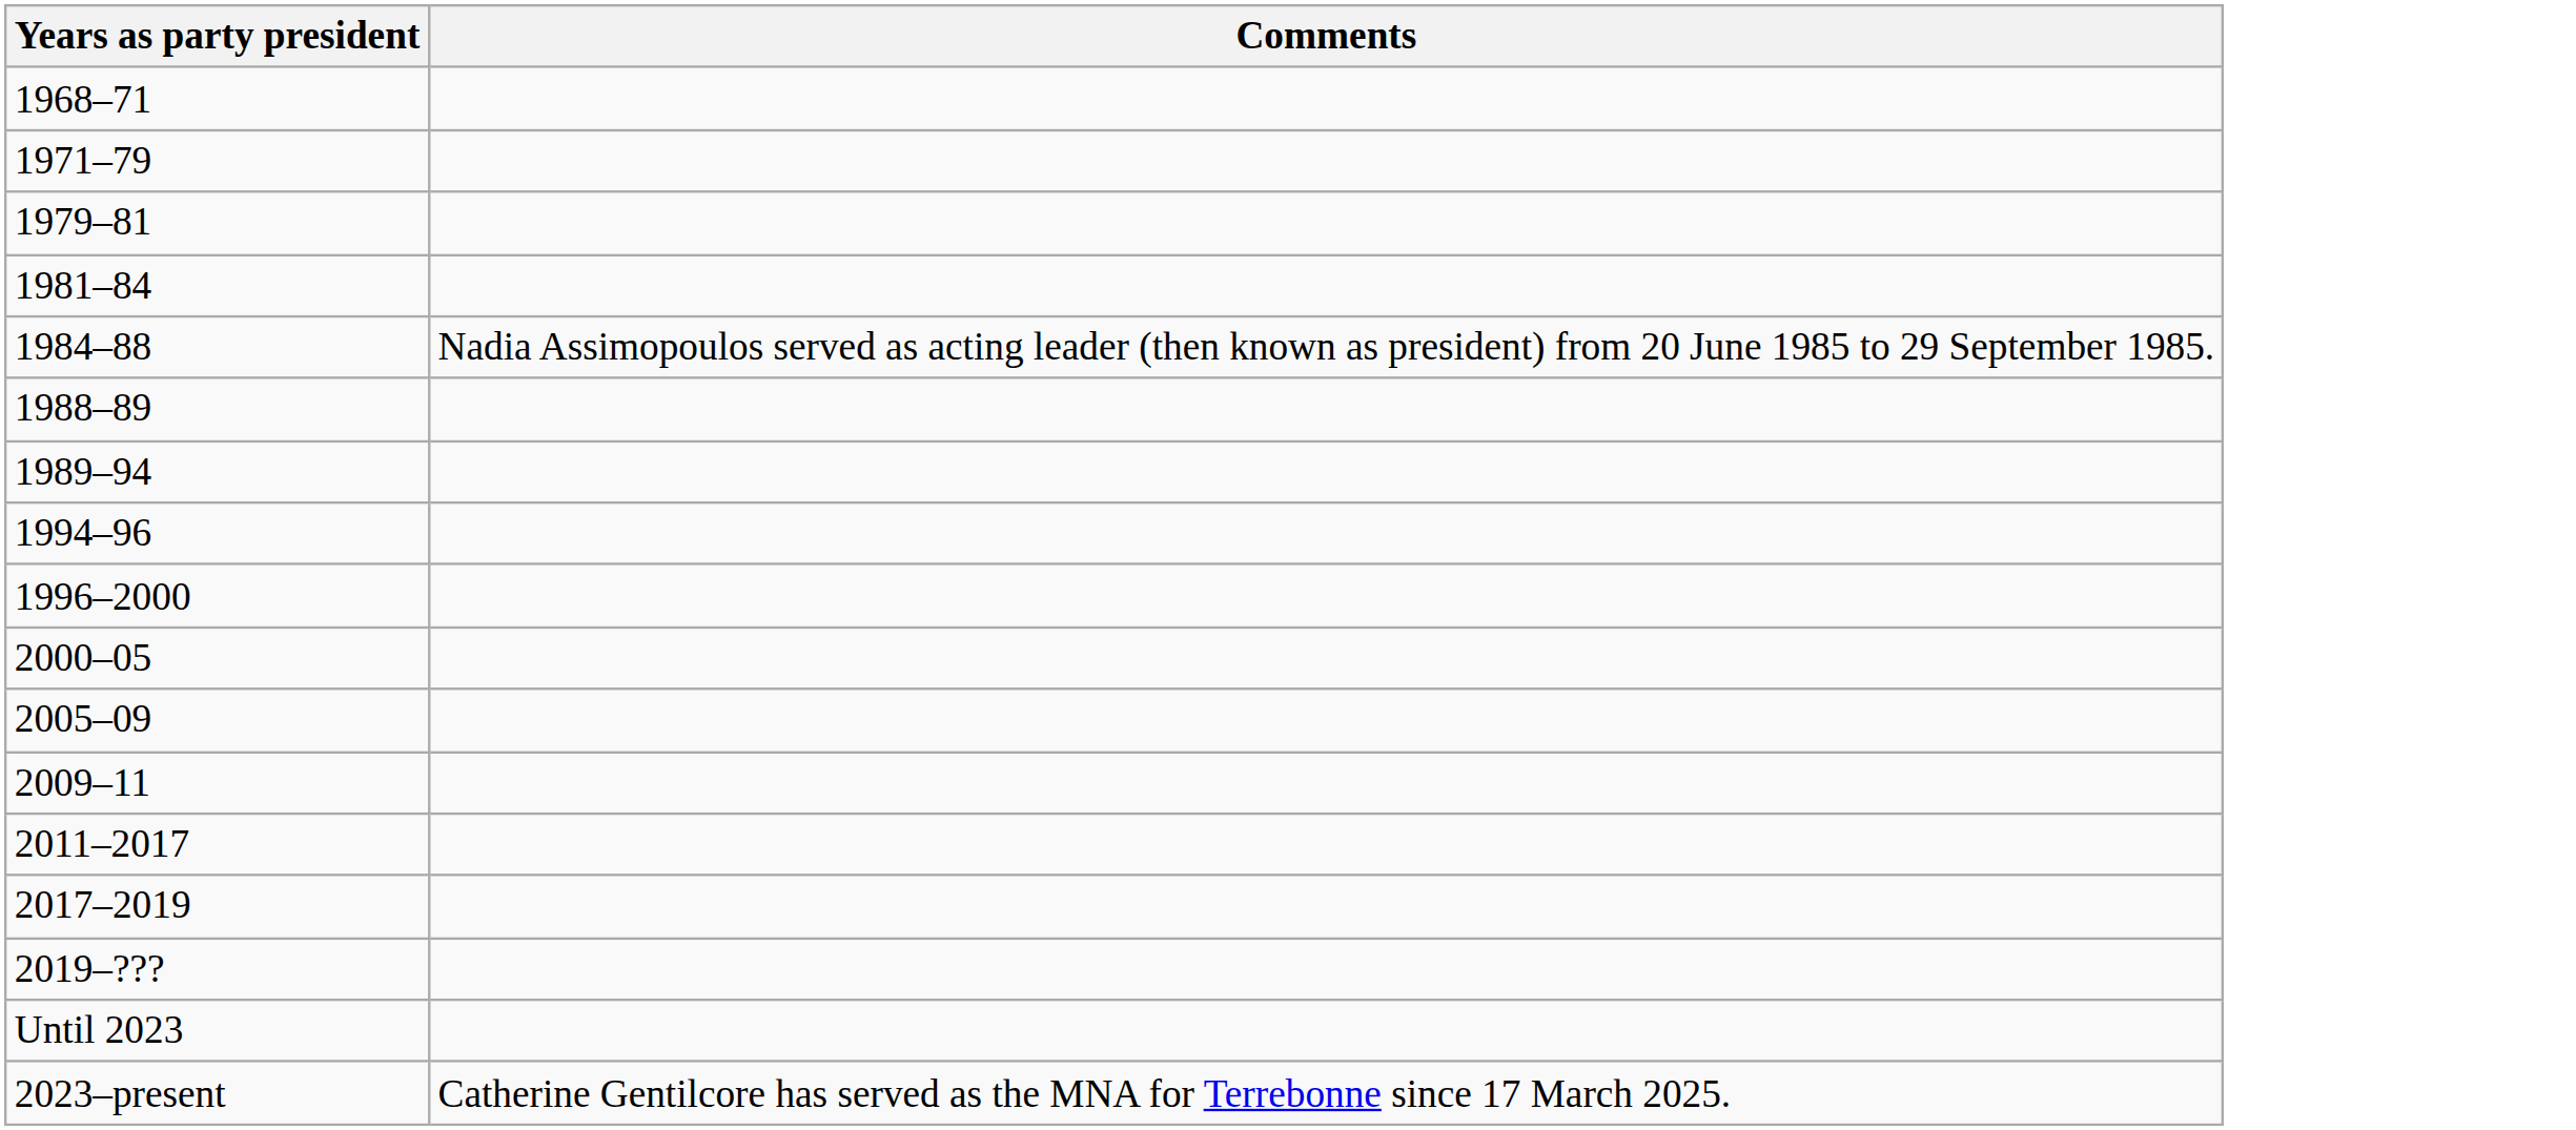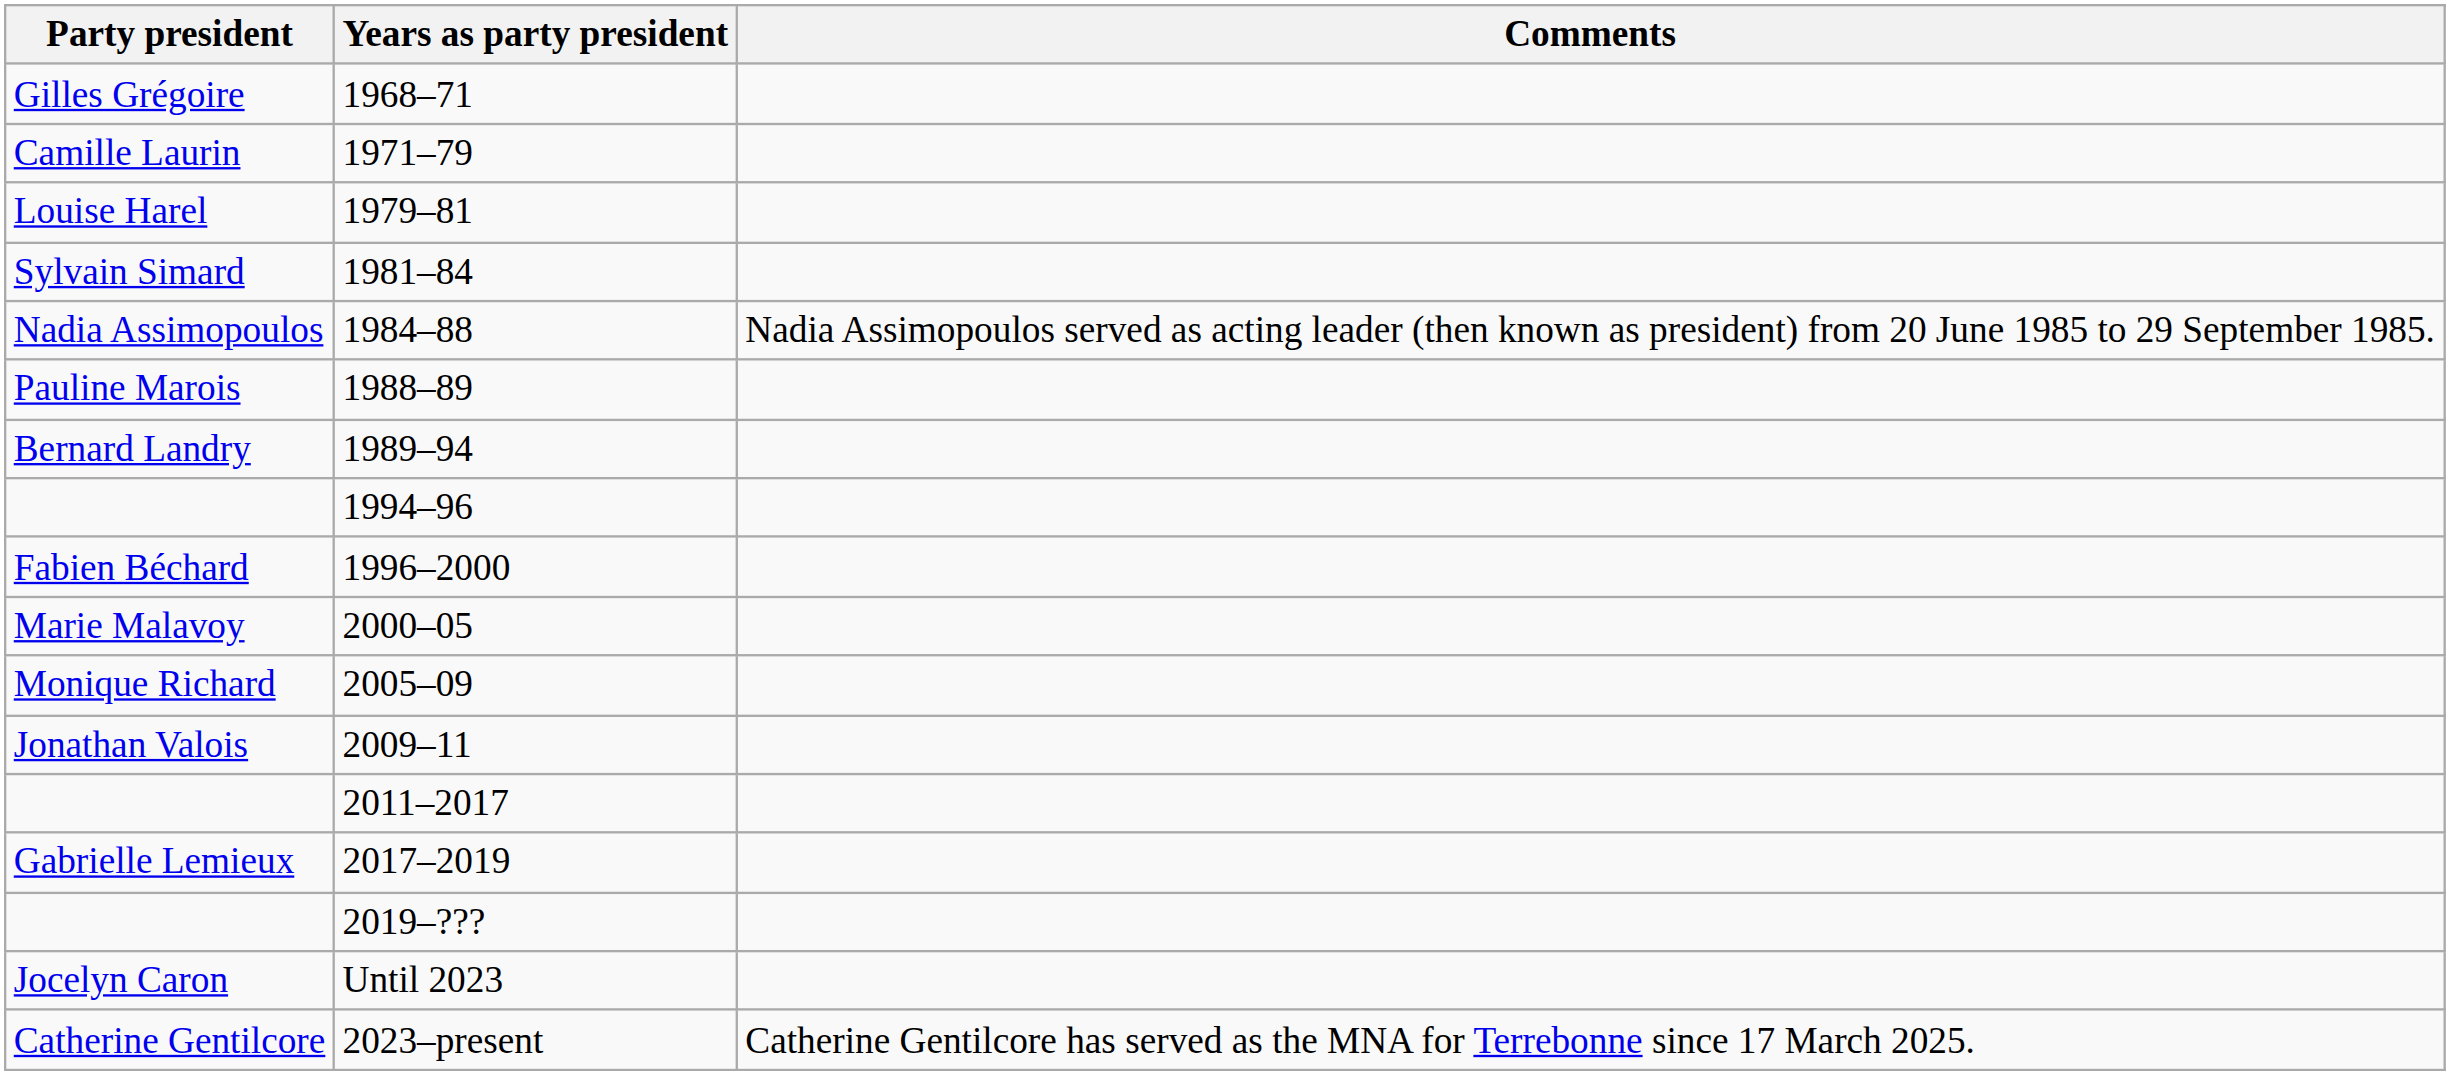 <table class="wikitable sortable">
 <tr>
+<th>Party president</th>
 <th>Years as party president</th>
 <th>Comments</th>
 </tr>
 <tr>
+<td><a href='#'>Gilles Grégoire</a></td>
 <td>1968–71</td>
 <td></td>
 </tr>
 <tr>
+<td><a href='#'>Camille Laurin</a></td>
 <td>1971–79</td>
 <td></td>
 </tr>
 <tr>
+<td><a href='#'>Louise Harel</a></td>
 <td>1979–81</td>
 <td></td>
 </tr>
 <tr>
+<td><a href='#'>Sylvain Simard</a></td>
 <td>1981–84</td>
 <td></td>
 </tr>
 <tr>
+<td><a href='#'>Nadia Assimopoulos</a></td>
 <td>1984–88</td>
 <td>Nadia Assimopoulos served as acting leader (then known as president) from 20 June 1985 to 29 September 1985.</td>
 </tr>
 <tr>
+<td><a href='#'>Pauline Marois</a></td>
 <td>1988–89</td>
 <td></td>
 </tr>
 <tr>
+<td><a href='#'>Bernard Landry</a></td>
 <td>1989–94</td>
 <td></td>
 </tr>
 <tr>
+<td></td>
 <td>1994–96</td>
 <td></td>
 </tr>
 <tr>
+<td><a href='#'>Fabien Béchard</a></td>
 <td>1996–2000</td>
 <td></td>
 </tr>
 <tr>
+<td><a href='#'>Marie Malavoy</a></td>
 <td>2000–05</td>
 <td></td>
 </tr>
 <tr>
+<td><a href='#'>Monique Richard</a></td>
 <td>2005–09</td>
 <td></td>
 </tr>
 <tr>
+<td><a href='#'>Jonathan Valois</a></td>
 <td>2009–11</td>
 <td></td>
 </tr>
 <tr>
+<td></td>
 <td>2011–2017</td>
 <td></td>
 </tr>
 <tr>
+<td><a href='#'>Gabrielle Lemieux</a></td>
 <td>2017–2019</td>
 <td></td>
 </tr>
 <tr>
+<td></td>
 <td>2019–???</td>
 <td></td>
 </tr>
 <tr>
+<td><a href='#'>Jocelyn Caron</a></td>
 <td>Until 2023</td>
 <td></td>
 </tr>
 <tr>
+<td><a href='#'>Catherine Gentilcore</a></td>
 <td>2023–present</td>
 <td>Catherine Gentilcore has served as the MNA for <a href='#'>Terrebonne</a> since 17 March 2025.</td>
 </tr>
 </table>
